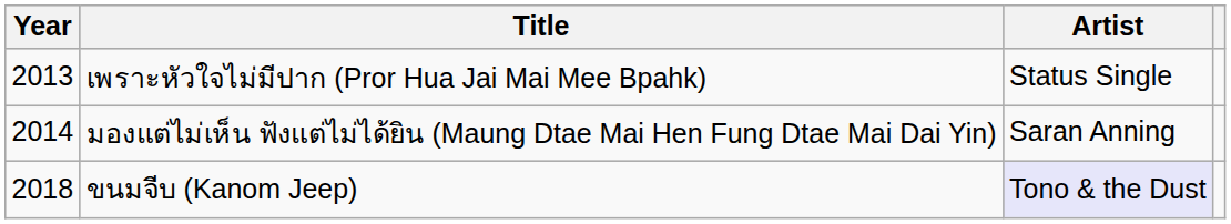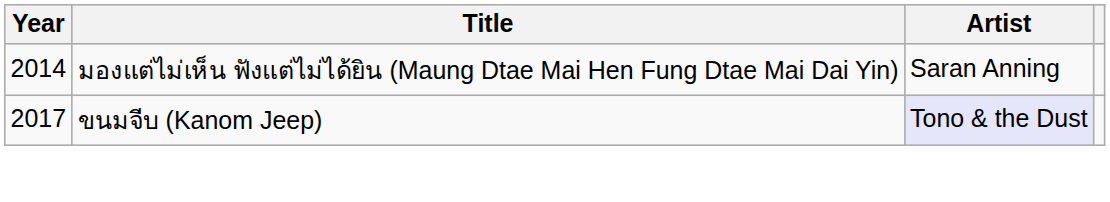 <table class="wikitable">
 <tr>
 <th>Year</th>
 <th>Title</th>
 <th>Artist</th>
 <th></th>
 </tr>
 <tr>
-<td>2013</td>
-<td>เพราะหัวใจไม่มีปาก (Pror Hua Jai Mai Mee Bpahk)</td>
-<td>Status Single</td>
-<td></td>
-</tr>
-<tr>
 <td>2014</td>
 <td>มองแต่ไม่เห็น ฟังแต่ไม่ได้ยิน (Maung Dtae Mai Hen Fung Dtae Mai Dai Yin)</td>
 <td>Saran Anning</td>
 <td></td>
 </tr>
 <tr>
-<td>2018</td>
+<td>2017</td>
 <td>ขนมจีบ (Kanom Jeep)</td>
 <td style="background: lavender;">Tono & the Dust</td>
 <td></td>
 </tr>
 </table>
